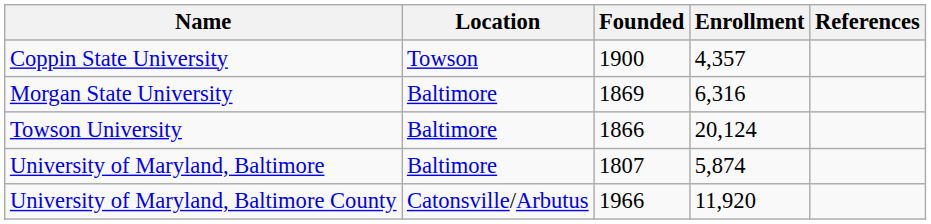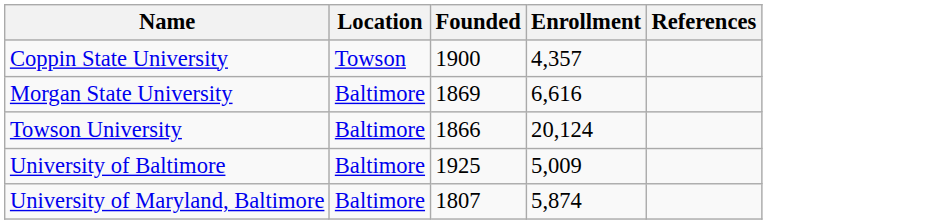 <table class="sortable wikitable">
 <tr>
 <th>Name</th>
 <th>Location</th>
 <th>Founded</th>
 <th>Enrollment</th>
 <th>References</th>
 </tr>
 <tr>
 <td><a href='#'>Coppin State University</a></td>
 <td><a href='#'>Towson</a></td>
 <td>1900</td>
 <td>4,357</td>
 <td></td>
 </tr>
 <tr>
 <td><a href='#'>Morgan State University</a></td>
 <td><a href='#'>Baltimore</a></td>
 <td>1869</td>
-<td>6,316</td>
+<td>6,616</td>
 <td></td>
 </tr>
 <tr>
 <td><a href='#'>Towson University</a></td>
 <td><a href='#'>Baltimore</a></td>
 <td>1866</td>
 <td>20,124</td>
 <td></td>
 </tr>
 <tr>
+<td><a href='#'>University of Baltimore</a></td>
+<td><a href='#'>Baltimore</a></td>
+<td>1925</td>
+<td>5,009</td>
+<td></td>
+</tr>
+<tr>
 <td><a href='#'>University of Maryland, Baltimore</a></td>
 <td><a href='#'>Baltimore</a></td>
 <td>1807</td>
 <td>5,874</td>
 <td></td>
 </tr>
-<tr>
-<td><a href='#'>University of Maryland, Baltimore County</a></td>
-<td><a href='#'>Catonsville</a>/<a href='#'>Arbutus</a></td>
-<td>1966</td>
-<td>11,920</td>
-<td></td>
-</tr>
 </table>
